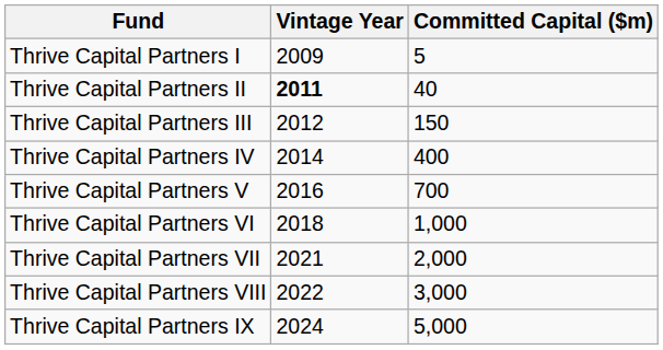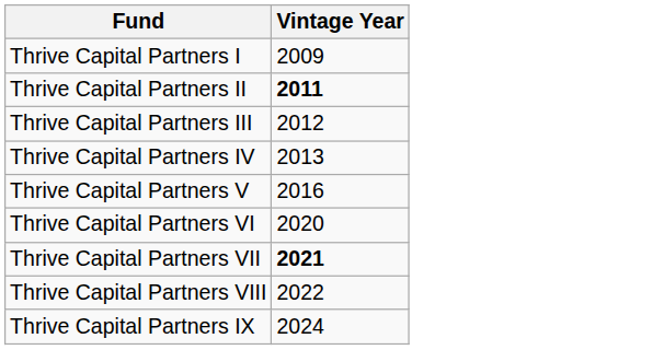 <table class="wikitable">
 <tr>
 <th>Fund</th>
 <th>Vintage Year</th>
-<th>Committed Capital ($m)</th>
 </tr>
 <tr>
 <td>Thrive Capital Partners I</td>
 <td>2009</td>
-<td>5</td>
 </tr>
 <tr>
 <td>Thrive Capital Partners II</td>
 <td><strong>2011</strong></td>
-<td>40</td>
 </tr>
 <tr>
 <td>Thrive Capital Partners III</td>
 <td>2012</td>
-<td>150</td>
 </tr>
 <tr>
 <td>Thrive Capital Partners IV</td>
-<td>2014</td>
-<td>400</td>
+<td>2013</td>
 </tr>
 <tr>
 <td>Thrive Capital Partners V</td>
 <td>2016</td>
-<td>700</td>
 </tr>
 <tr>
 <td>Thrive Capital Partners VI</td>
-<td>2018</td>
-<td>1,000</td>
+<td>2020</td>
 </tr>
 <tr>
 <td>Thrive Capital Partners VII</td>
-<td>2021</td>
-<td>2,000</td>
+<td><strong>2021</strong></td>
 </tr>
 <tr>
 <td>Thrive Capital Partners VIII</td>
 <td>2022</td>
-<td>3,000</td>
 </tr>
 <tr>
 <td>Thrive Capital Partners IX</td>
 <td>2024</td>
-<td>5,000</td>
 </tr>
 </table>
